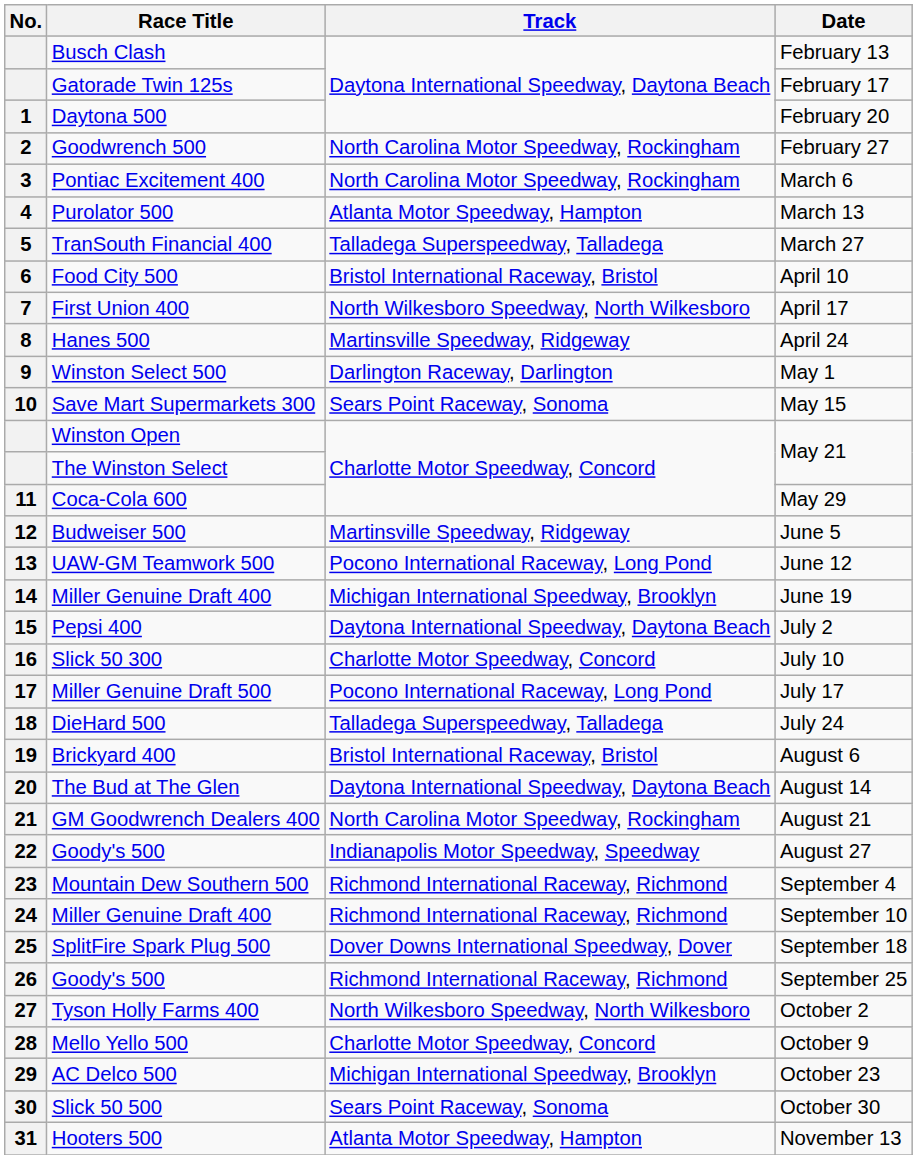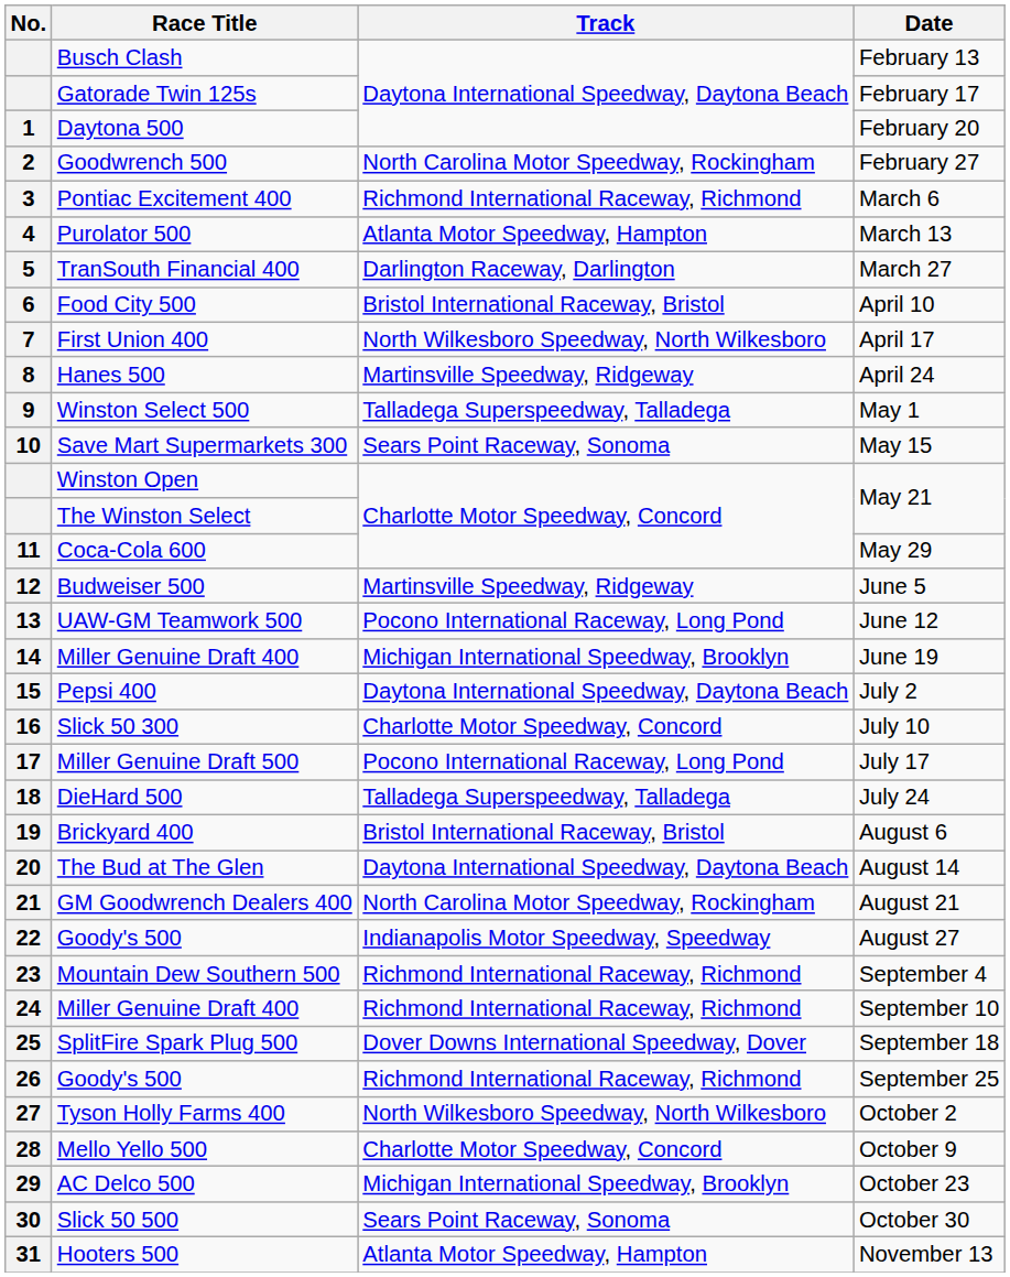 <table class="wikitable" style="font-size:85%;">
 <tr>
 <th>No.</th>
 <th>Race Title</th>
 <th><a href='#'>Track</a></th>
 <th>Date</th>
 </tr>
 <tr>
 <th></th>
 <td><a href='#'>Busch Clash</a></td>
 <td rowspan=3><a href='#'>Daytona International Speedway</a>, <a href='#'>Daytona Beach</a></td>
 <td>February 13</td>
 </tr>
 <tr>
 <th></th>
 <td><a href='#'>Gatorade Twin 125s</a></td>
 <td>February 17</td>
 </tr>
 <tr>
 <th>1</th>
 <td><a href='#'>Daytona 500</a></td>
 <td>February 20</td>
 </tr>
 <tr>
 <th>2</th>
 <td><a href='#'>Goodwrench 500</a></td>
 <td><a href='#'>North Carolina Motor Speedway</a>, <a href='#'>Rockingham</a></td>
 <td>February 27</td>
 </tr>
 <tr>
 <th>3</th>
 <td><a href='#'>Pontiac Excitement 400</a></td>
-<td><a href='#'>North Carolina Motor Speedway</a>, <a href='#'>Rockingham</a></td>
+<td><a href='#'>Richmond International Raceway</a>, <a href='#'>Richmond</a></td>
 <td>March 6</td>
 </tr>
 <tr>
 <th>4</th>
 <td><a href='#'>Purolator 500</a></td>
 <td><a href='#'>Atlanta Motor Speedway</a>, <a href='#'>Hampton</a></td>
 <td>March 13</td>
 </tr>
 <tr>
 <th>5</th>
 <td><a href='#'>TranSouth Financial 400</a></td>
-<td><a href='#'>Talladega Superspeedway</a>, <a href='#'>Talladega</a></td>
+<td><a href='#'>Darlington Raceway</a>, <a href='#'>Darlington</a></td>
 <td>March 27</td>
 </tr>
 <tr>
 <th>6</th>
 <td><a href='#'>Food City 500</a></td>
 <td><a href='#'>Bristol International Raceway</a>, <a href='#'>Bristol</a></td>
 <td>April 10</td>
 </tr>
 <tr>
 <th>7</th>
 <td><a href='#'>First Union 400</a></td>
 <td><a href='#'>North Wilkesboro Speedway</a>, <a href='#'>North Wilkesboro</a></td>
 <td>April 17</td>
 </tr>
 <tr>
 <th>8</th>
 <td><a href='#'>Hanes 500</a></td>
 <td><a href='#'>Martinsville Speedway</a>, <a href='#'>Ridgeway</a></td>
 <td>April 24</td>
 </tr>
 <tr>
 <th>9</th>
 <td><a href='#'>Winston Select 500</a></td>
-<td><a href='#'>Darlington Raceway</a>, <a href='#'>Darlington</a></td>
+<td><a href='#'>Talladega Superspeedway</a>, <a href='#'>Talladega</a></td>
 <td>May 1</td>
 </tr>
 <tr>
 <th>10</th>
 <td><a href='#'>Save Mart Supermarkets 300</a></td>
 <td><a href='#'>Sears Point Raceway</a>, <a href='#'>Sonoma</a></td>
 <td>May 15</td>
 </tr>
 <tr>
 <th></th>
 <td><a href='#'>Winston Open</a></td>
 <td rowspan=3><a href='#'>Charlotte Motor Speedway</a>, <a href='#'>Concord</a></td>
 <td rowspan=2>May 21</td>
 </tr>
 <tr>
 <th></th>
 <td><a href='#'>The Winston Select</a></td>
 </tr>
 <tr>
 <th>11</th>
 <td><a href='#'>Coca-Cola 600</a></td>
 <td>May 29</td>
 </tr>
 <tr>
 <th>12</th>
 <td><a href='#'>Budweiser 500</a></td>
 <td><a href='#'>Martinsville Speedway</a>, <a href='#'>Ridgeway</a></td>
 <td>June 5</td>
 </tr>
 <tr>
 <th>13</th>
 <td><a href='#'>UAW-GM Teamwork 500</a></td>
 <td><a href='#'>Pocono International Raceway</a>, <a href='#'>Long Pond</a></td>
 <td>June 12</td>
 </tr>
 <tr>
 <th>14</th>
 <td><a href='#'>Miller Genuine Draft 400</a></td>
 <td><a href='#'>Michigan International Speedway</a>, <a href='#'>Brooklyn</a></td>
 <td>June 19</td>
 </tr>
 <tr>
 <th>15</th>
 <td><a href='#'>Pepsi 400</a></td>
 <td><a href='#'>Daytona International Speedway</a>, <a href='#'>Daytona Beach</a></td>
 <td>July 2</td>
 </tr>
 <tr>
 <th>16</th>
 <td><a href='#'>Slick 50 300</a></td>
 <td><a href='#'>Charlotte Motor Speedway</a>, <a href='#'>Concord</a></td>
 <td>July 10</td>
 </tr>
 <tr>
 <th>17</th>
 <td><a href='#'>Miller Genuine Draft 500</a></td>
 <td><a href='#'>Pocono International Raceway</a>, <a href='#'>Long Pond</a></td>
 <td>July 17</td>
 </tr>
 <tr>
 <th>18</th>
 <td><a href='#'>DieHard 500</a></td>
 <td><a href='#'>Talladega Superspeedway</a>, <a href='#'>Talladega</a></td>
 <td>July 24</td>
 </tr>
 <tr>
 <th>19</th>
 <td><a href='#'>Brickyard 400</a></td>
 <td><a href='#'>Bristol International Raceway</a>, <a href='#'>Bristol</a></td>
 <td>August 6</td>
 </tr>
 <tr>
 <th>20</th>
 <td><a href='#'>The Bud at The Glen</a></td>
 <td><a href='#'>Daytona International Speedway</a>, <a href='#'>Daytona Beach</a></td>
 <td>August 14</td>
 </tr>
 <tr>
 <th>21</th>
 <td><a href='#'>GM Goodwrench Dealers 400</a></td>
 <td><a href='#'>North Carolina Motor Speedway</a>, <a href='#'>Rockingham</a></td>
 <td>August 21</td>
 </tr>
 <tr>
 <th>22</th>
 <td><a href='#'>Goody's 500</a></td>
 <td><a href='#'>Indianapolis Motor Speedway</a>, <a href='#'>Speedway</a></td>
 <td>August 27</td>
 </tr>
 <tr>
 <th>23</th>
 <td><a href='#'>Mountain Dew Southern 500</a></td>
 <td><a href='#'>Richmond International Raceway</a>, <a href='#'>Richmond</a></td>
 <td>September 4</td>
 </tr>
 <tr>
 <th>24</th>
 <td><a href='#'>Miller Genuine Draft 400</a></td>
 <td><a href='#'>Richmond International Raceway</a>, <a href='#'>Richmond</a></td>
 <td>September 10</td>
 </tr>
 <tr>
 <th>25</th>
 <td><a href='#'>SplitFire Spark Plug 500</a></td>
 <td><a href='#'>Dover Downs International Speedway</a>, <a href='#'>Dover</a></td>
 <td>September 18</td>
 </tr>
 <tr>
 <th>26</th>
 <td><a href='#'>Goody's 500</a></td>
 <td><a href='#'>Richmond International Raceway</a>, <a href='#'>Richmond</a></td>
 <td>September 25</td>
 </tr>
 <tr>
 <th>27</th>
 <td><a href='#'>Tyson Holly Farms 400</a></td>
 <td><a href='#'>North Wilkesboro Speedway</a>, <a href='#'>North Wilkesboro</a></td>
 <td>October 2</td>
 </tr>
 <tr>
 <th>28</th>
 <td><a href='#'>Mello Yello 500</a></td>
 <td><a href='#'>Charlotte Motor Speedway</a>, <a href='#'>Concord</a></td>
 <td>October 9</td>
 </tr>
 <tr>
 <th>29</th>
 <td><a href='#'>AC Delco 500</a></td>
 <td><a href='#'>Michigan International Speedway</a>, <a href='#'>Brooklyn</a></td>
 <td>October 23</td>
 </tr>
 <tr>
 <th>30</th>
 <td><a href='#'>Slick 50 500</a></td>
 <td><a href='#'>Sears Point Raceway</a>, <a href='#'>Sonoma</a></td>
 <td>October 30</td>
 </tr>
 <tr>
 <th>31</th>
 <td><a href='#'>Hooters 500</a></td>
 <td><a href='#'>Atlanta Motor Speedway</a>, <a href='#'>Hampton</a></td>
 <td>November 13</td>
 </tr>
 </table>
